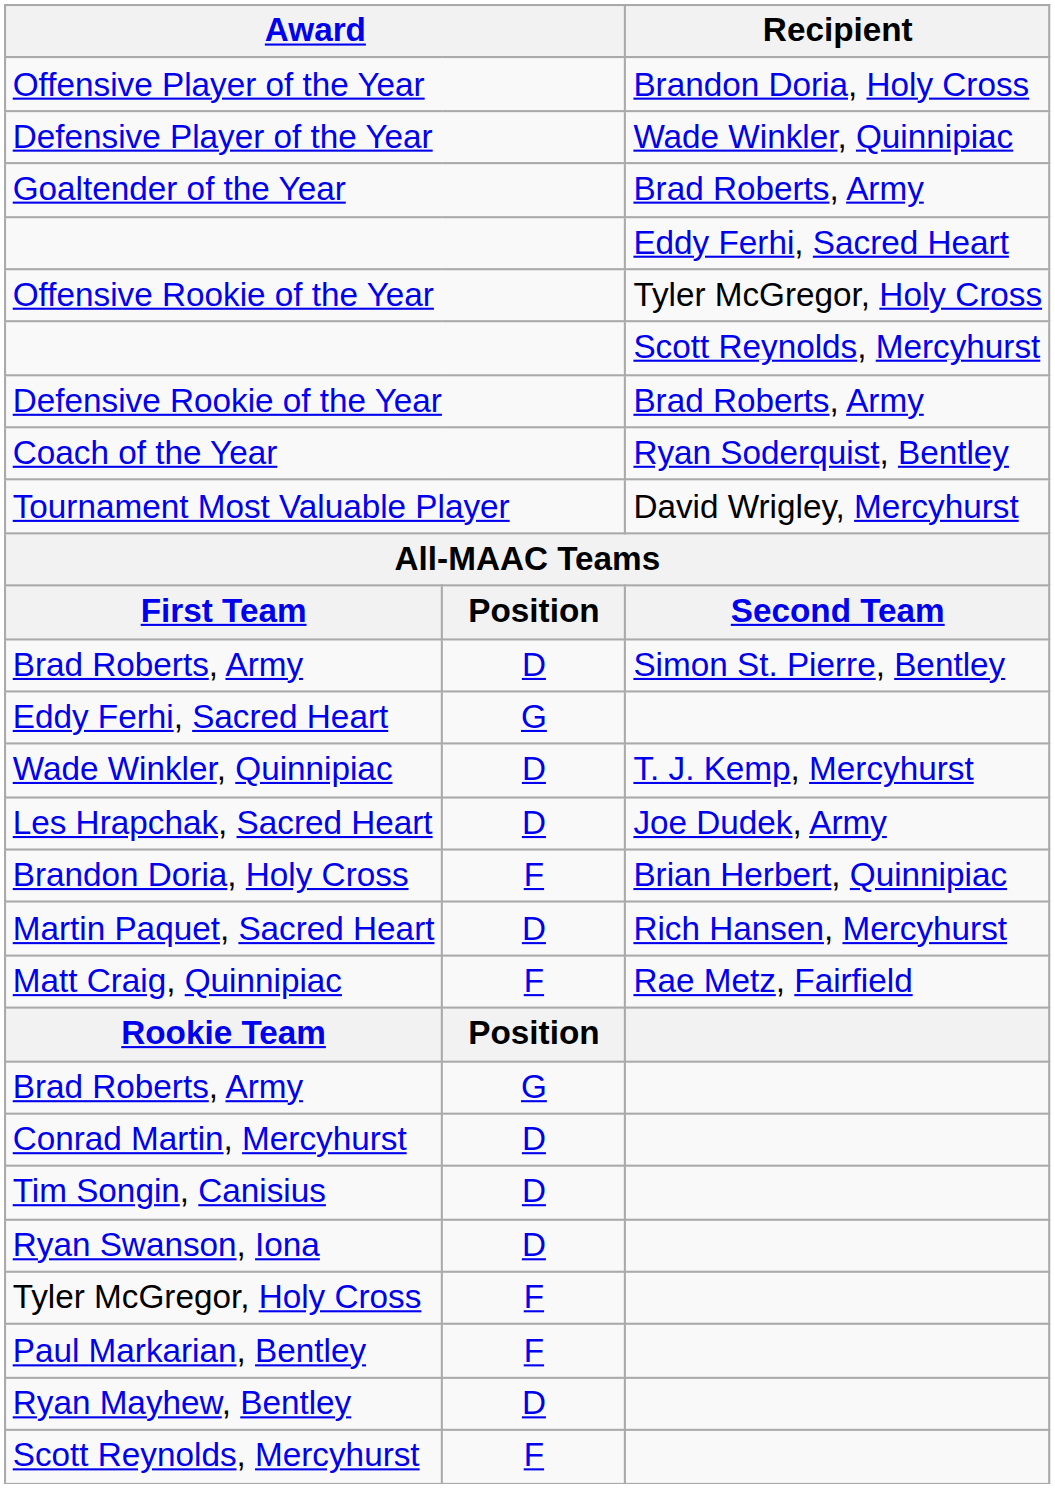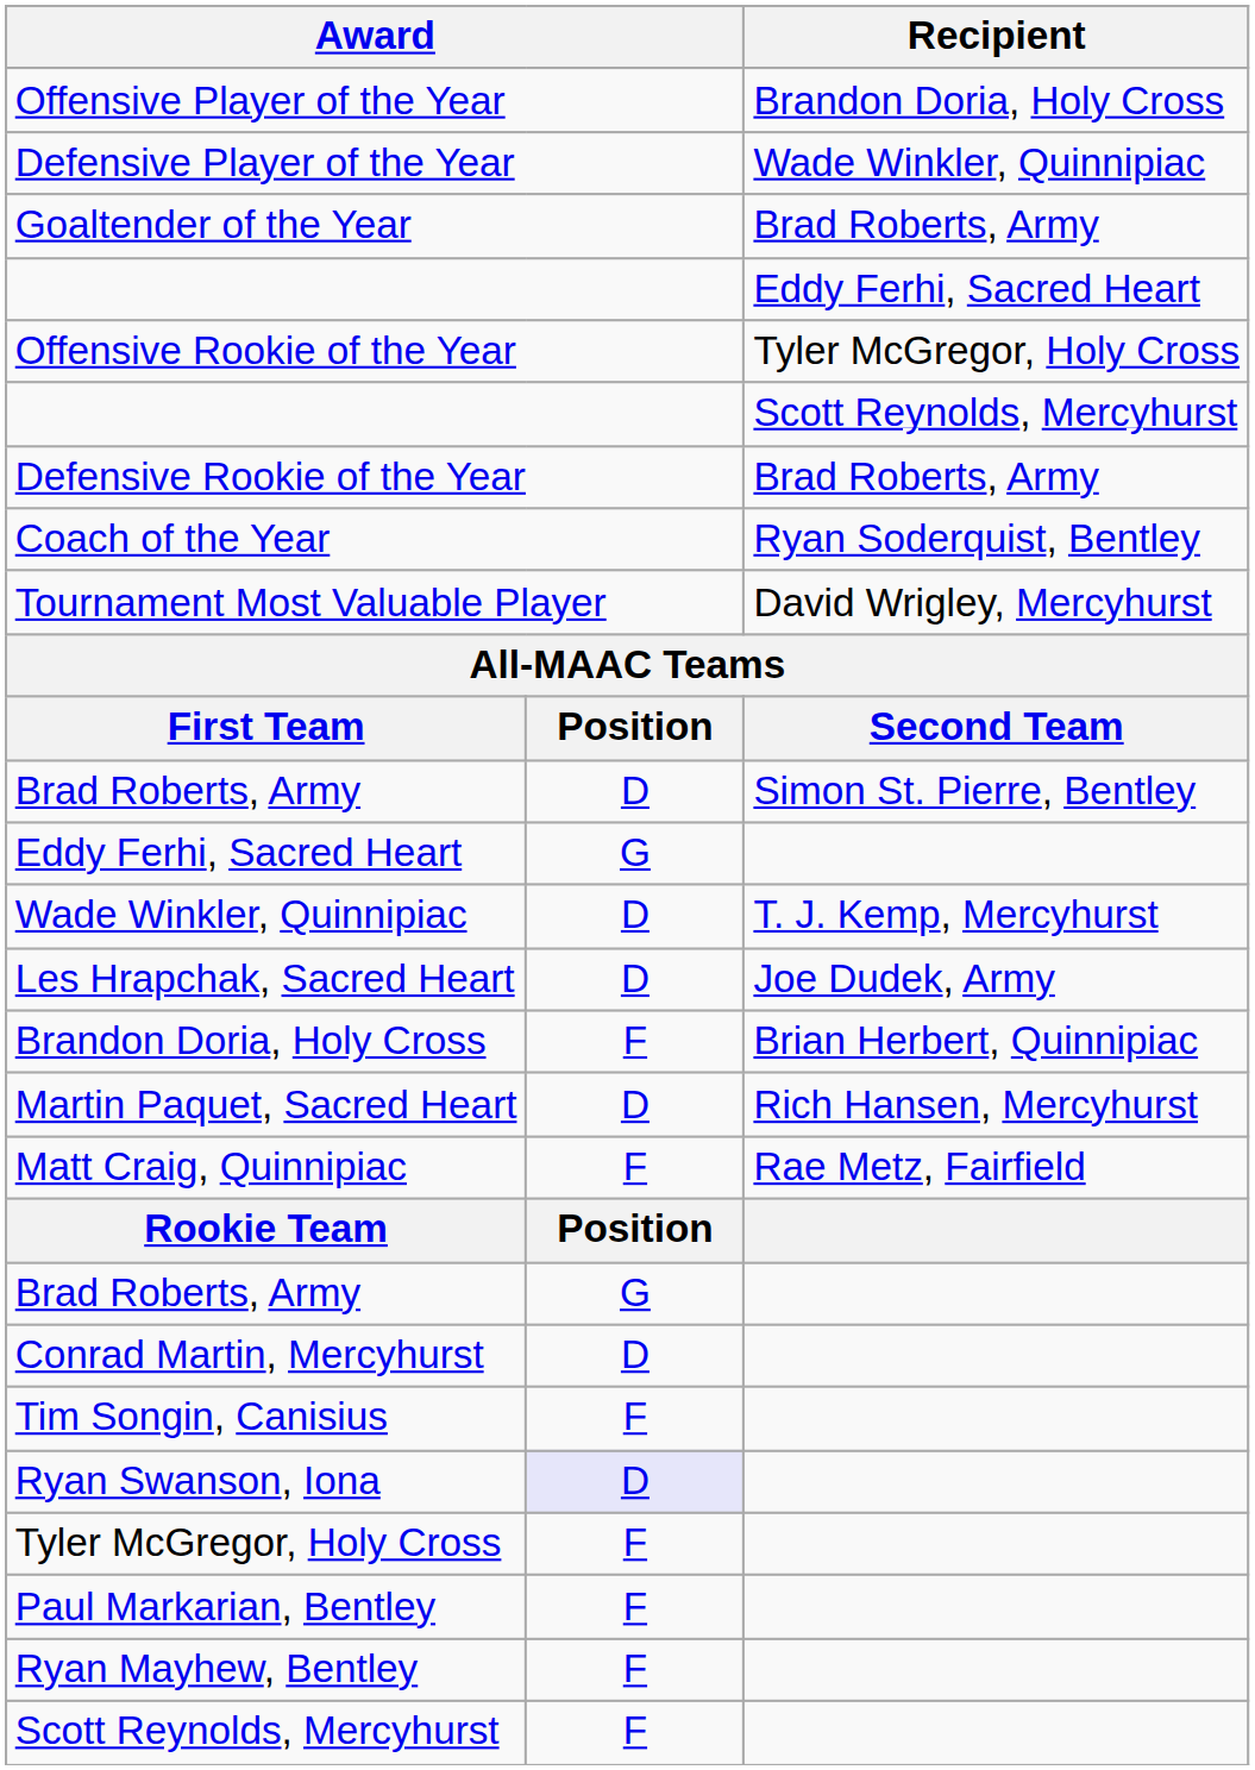 <table class="wikitable">
 <tr>
 <th colspan=2><a href='#'>Award</a></th>
 <th>Recipient</th>
 </tr>
 <tr>
 <td colspan=2><a href='#'>Offensive Player of the Year</a></td>
 <td><a href='#'>Brandon Doria</a>, <a href='#'>Holy Cross</a></td>
 </tr>
 <tr>
 <td colspan=2><a href='#'>Defensive Player of the Year</a></td>
 <td><a href='#'>Wade Winkler</a>, <a href='#'>Quinnipiac</a></td>
 </tr>
 <tr>
 <td colspan=2><a href='#'>Goaltender of the Year</a></td>
 <td><a href='#'>Brad Roberts</a>, <a href='#'>Army</a></td>
 </tr>
 <tr>
 <td colspan=2></td>
 <td><a href='#'>Eddy Ferhi</a>, <a href='#'>Sacred Heart</a></td>
 </tr>
 <tr>
 <td colspan=2><a href='#'>Offensive Rookie of the Year</a></td>
 <td>Tyler McGregor, <a href='#'>Holy Cross</a></td>
 </tr>
 <tr>
 <td colspan=2></td>
 <td><a href='#'>Scott Reynolds</a>, <a href='#'>Mercyhurst</a></td>
 </tr>
 <tr>
 <td colspan=2><a href='#'>Defensive Rookie of the Year</a></td>
 <td><a href='#'>Brad Roberts</a>, <a href='#'>Army</a></td>
 </tr>
 <tr>
 <td colspan=2><a href='#'>Coach of the Year</a></td>
 <td><a href='#'>Ryan Soderquist</a>, <a href='#'>Bentley</a></td>
 </tr>
 <tr>
 <td colspan=2><a href='#'>Tournament Most Valuable Player</a></td>
 <td>David Wrigley, <a href='#'>Mercyhurst</a></td>
 </tr>
 <tr>
 <th colspan=3>All-MAAC Teams</th>
 </tr>
 <tr>
 <th><a href='#'>First Team</a></th>
 <th>  Position  </th>
 <th><a href='#'>Second Team</a></th>
 </tr>
 <tr>
 <td><a href='#'>Brad Roberts</a>, <a href='#'>Army</a></td>
 <td align=center><a href='#'>D</a></td>
 <td><a href='#'>Simon St. Pierre</a>, <a href='#'>Bentley</a></td>
 </tr>
 <tr>
 <td><a href='#'>Eddy Ferhi</a>, <a href='#'>Sacred Heart</a></td>
 <td align=center><a href='#'>G</a></td>
 <td></td>
 </tr>
 <tr>
 <td><a href='#'>Wade Winkler</a>, <a href='#'>Quinnipiac</a></td>
 <td align=center><a href='#'>D</a></td>
 <td><a href='#'>T. J. Kemp</a>, <a href='#'>Mercyhurst</a></td>
 </tr>
 <tr>
 <td><a href='#'>Les Hrapchak</a>, <a href='#'>Sacred Heart</a></td>
 <td align=center><a href='#'>D</a></td>
 <td><a href='#'>Joe Dudek</a>, <a href='#'>Army</a></td>
 </tr>
 <tr>
 <td><a href='#'>Brandon Doria</a>, <a href='#'>Holy Cross</a></td>
 <td align=center><a href='#'>F</a></td>
 <td><a href='#'>Brian Herbert</a>, <a href='#'>Quinnipiac</a></td>
 </tr>
 <tr>
 <td><a href='#'>Martin Paquet</a>, <a href='#'>Sacred Heart</a></td>
 <td align=center><a href='#'>D</a></td>
 <td><a href='#'>Rich Hansen</a>, <a href='#'>Mercyhurst</a></td>
 </tr>
 <tr>
 <td><a href='#'>Matt Craig</a>, <a href='#'>Quinnipiac</a></td>
 <td align=center><a href='#'>F</a></td>
 <td><a href='#'>Rae Metz</a>, <a href='#'>Fairfield</a></td>
 </tr>
 <tr>
 <th><a href='#'>Rookie Team</a></th>
 <th>  Position  </th>
 <th></th>
 </tr>
 <tr>
 <td><a href='#'>Brad Roberts</a>, <a href='#'>Army</a></td>
 <td align=center><a href='#'>G</a></td>
 <td></td>
 </tr>
 <tr>
 <td><a href='#'>Conrad Martin</a>, <a href='#'>Mercyhurst</a></td>
 <td align=center><a href='#'>D</a></td>
 <td></td>
 </tr>
 <tr>
 <td><a href='#'>Tim Songin</a>, <a href='#'>Canisius</a></td>
-<td align=center><a href='#'>D</a></td>
+<td align=center><a href='#'>F</a></td>
 <td></td>
 </tr>
 <tr>
 <td><a href='#'>Ryan Swanson</a>, <a href='#'>Iona</a></td>
-<td align=center><a href='#'>D</a></td>
+<td align=center style="background: lavender;"><a href='#'>D</a></td>
 <td></td>
 </tr>
 <tr>
 <td>Tyler McGregor, <a href='#'>Holy Cross</a></td>
 <td align=center><a href='#'>F</a></td>
 <td></td>
 </tr>
 <tr>
 <td><a href='#'>Paul Markarian</a>, <a href='#'>Bentley</a></td>
 <td align=center><a href='#'>F</a></td>
 <td></td>
 </tr>
 <tr>
 <td><a href='#'>Ryan Mayhew</a>, <a href='#'>Bentley</a></td>
-<td align=center><a href='#'>D</a></td>
+<td align=center><a href='#'>F</a></td>
 <td></td>
 </tr>
 <tr>
 <td><a href='#'>Scott Reynolds</a>, <a href='#'>Mercyhurst</a></td>
 <td align=center><a href='#'>F</a></td>
 <td></td>
 </tr>
 </table>
